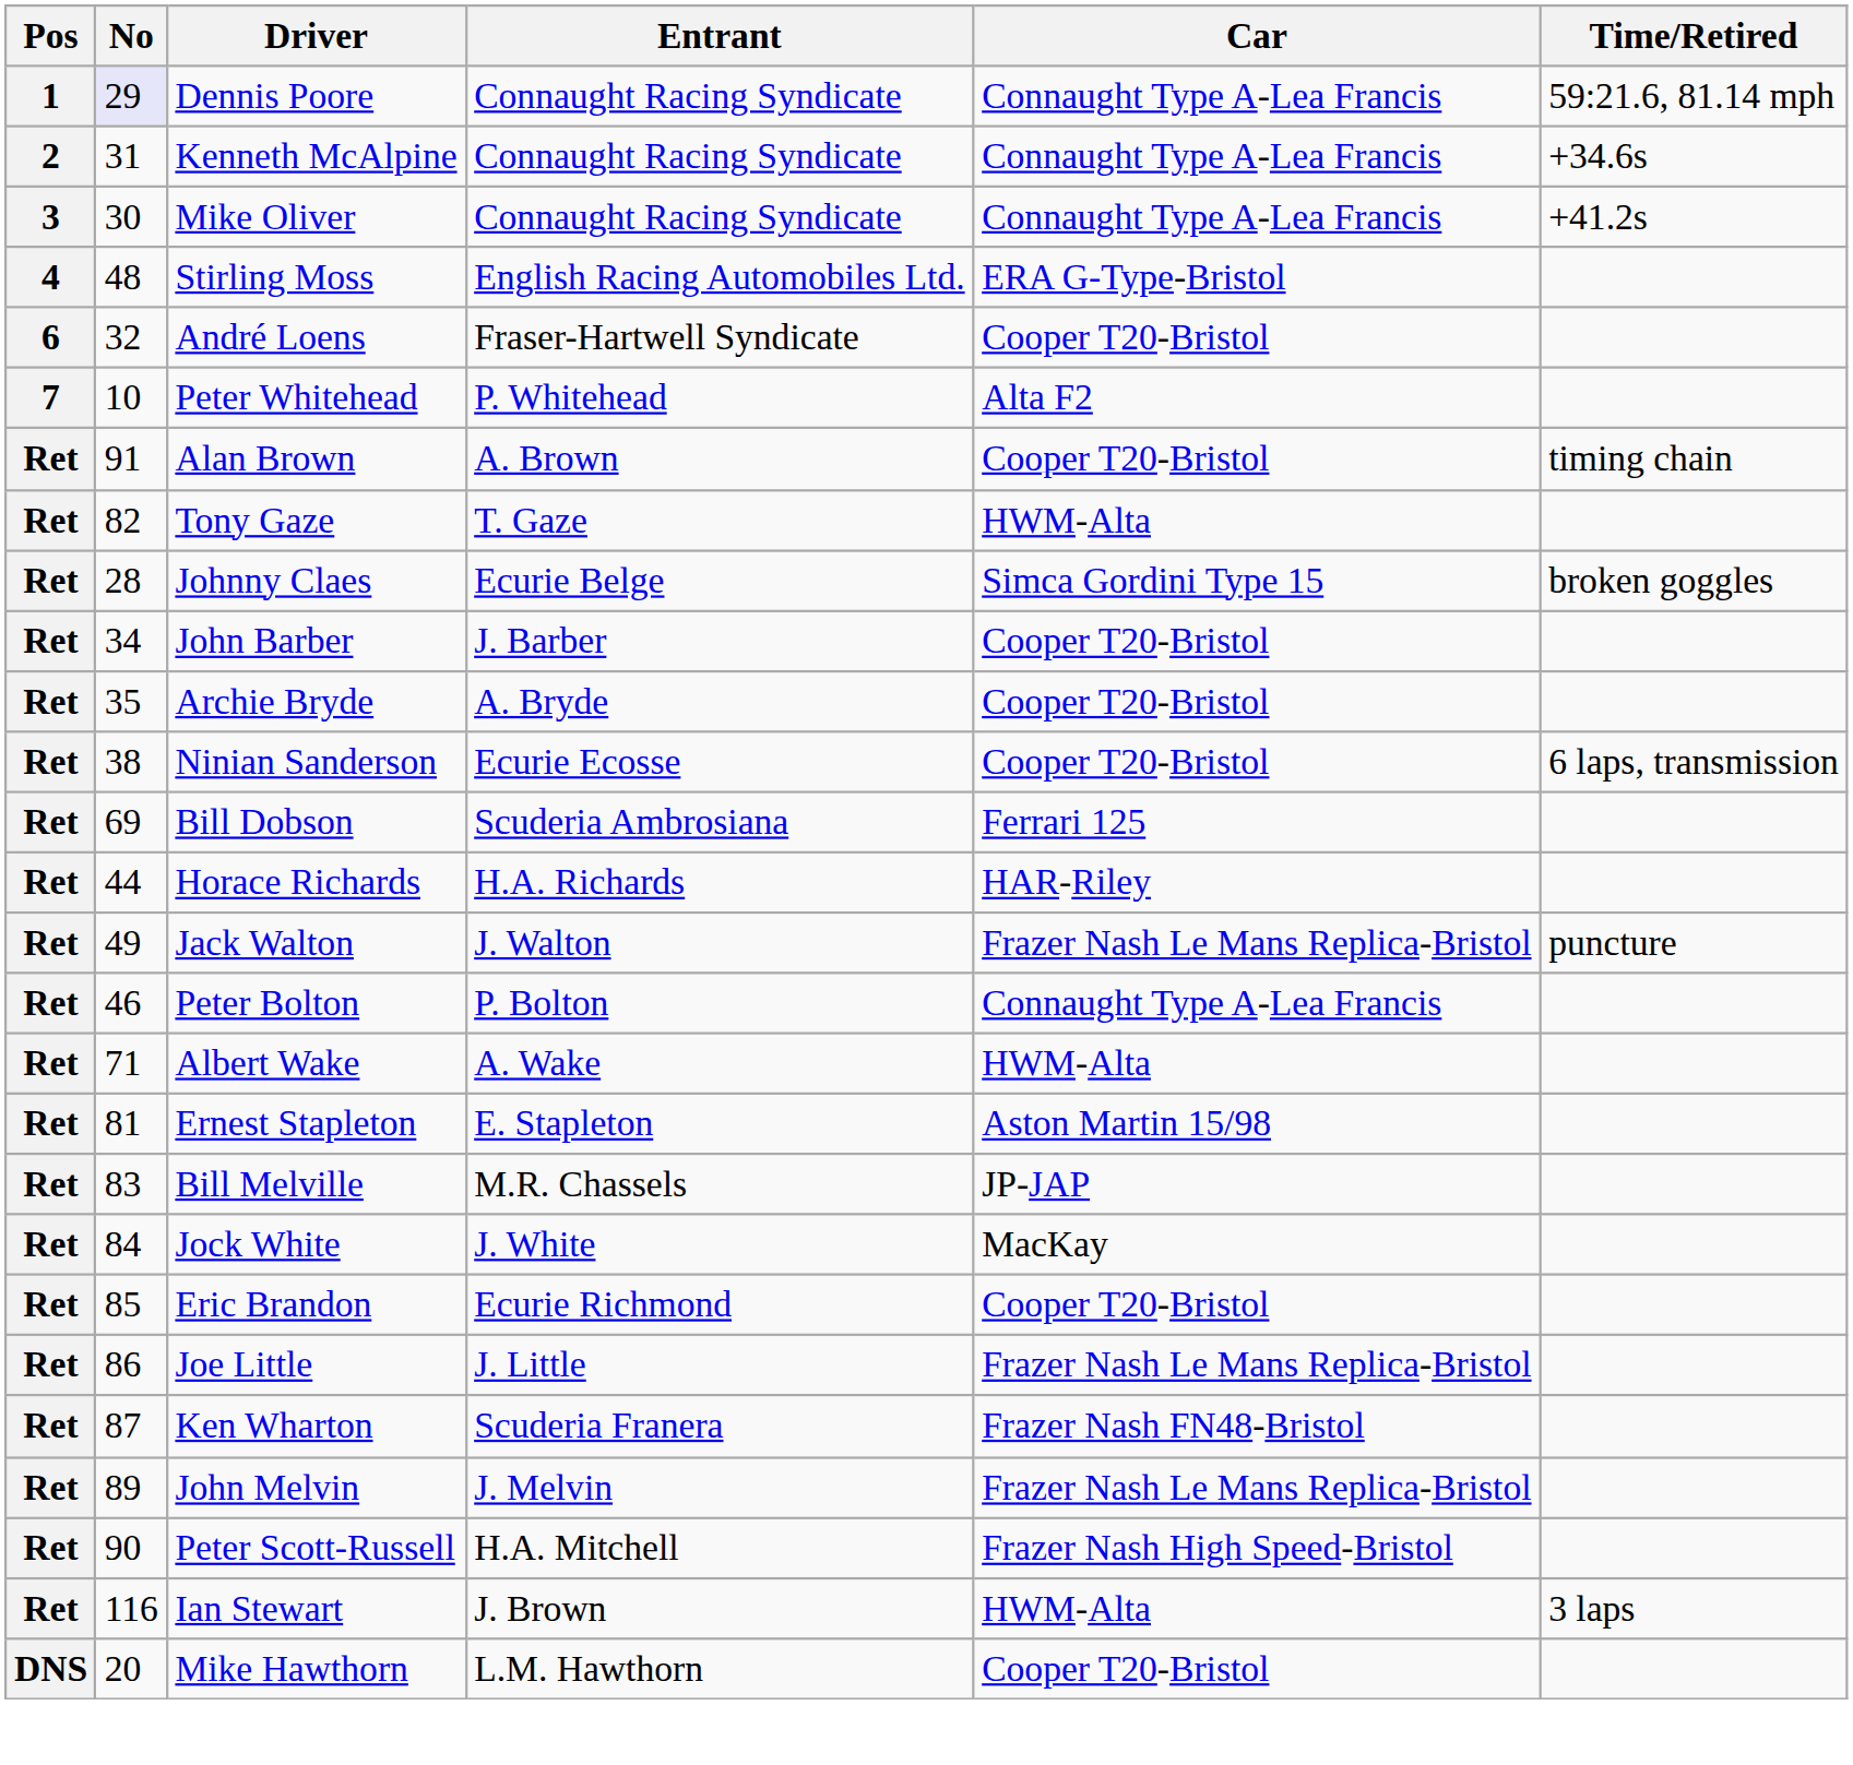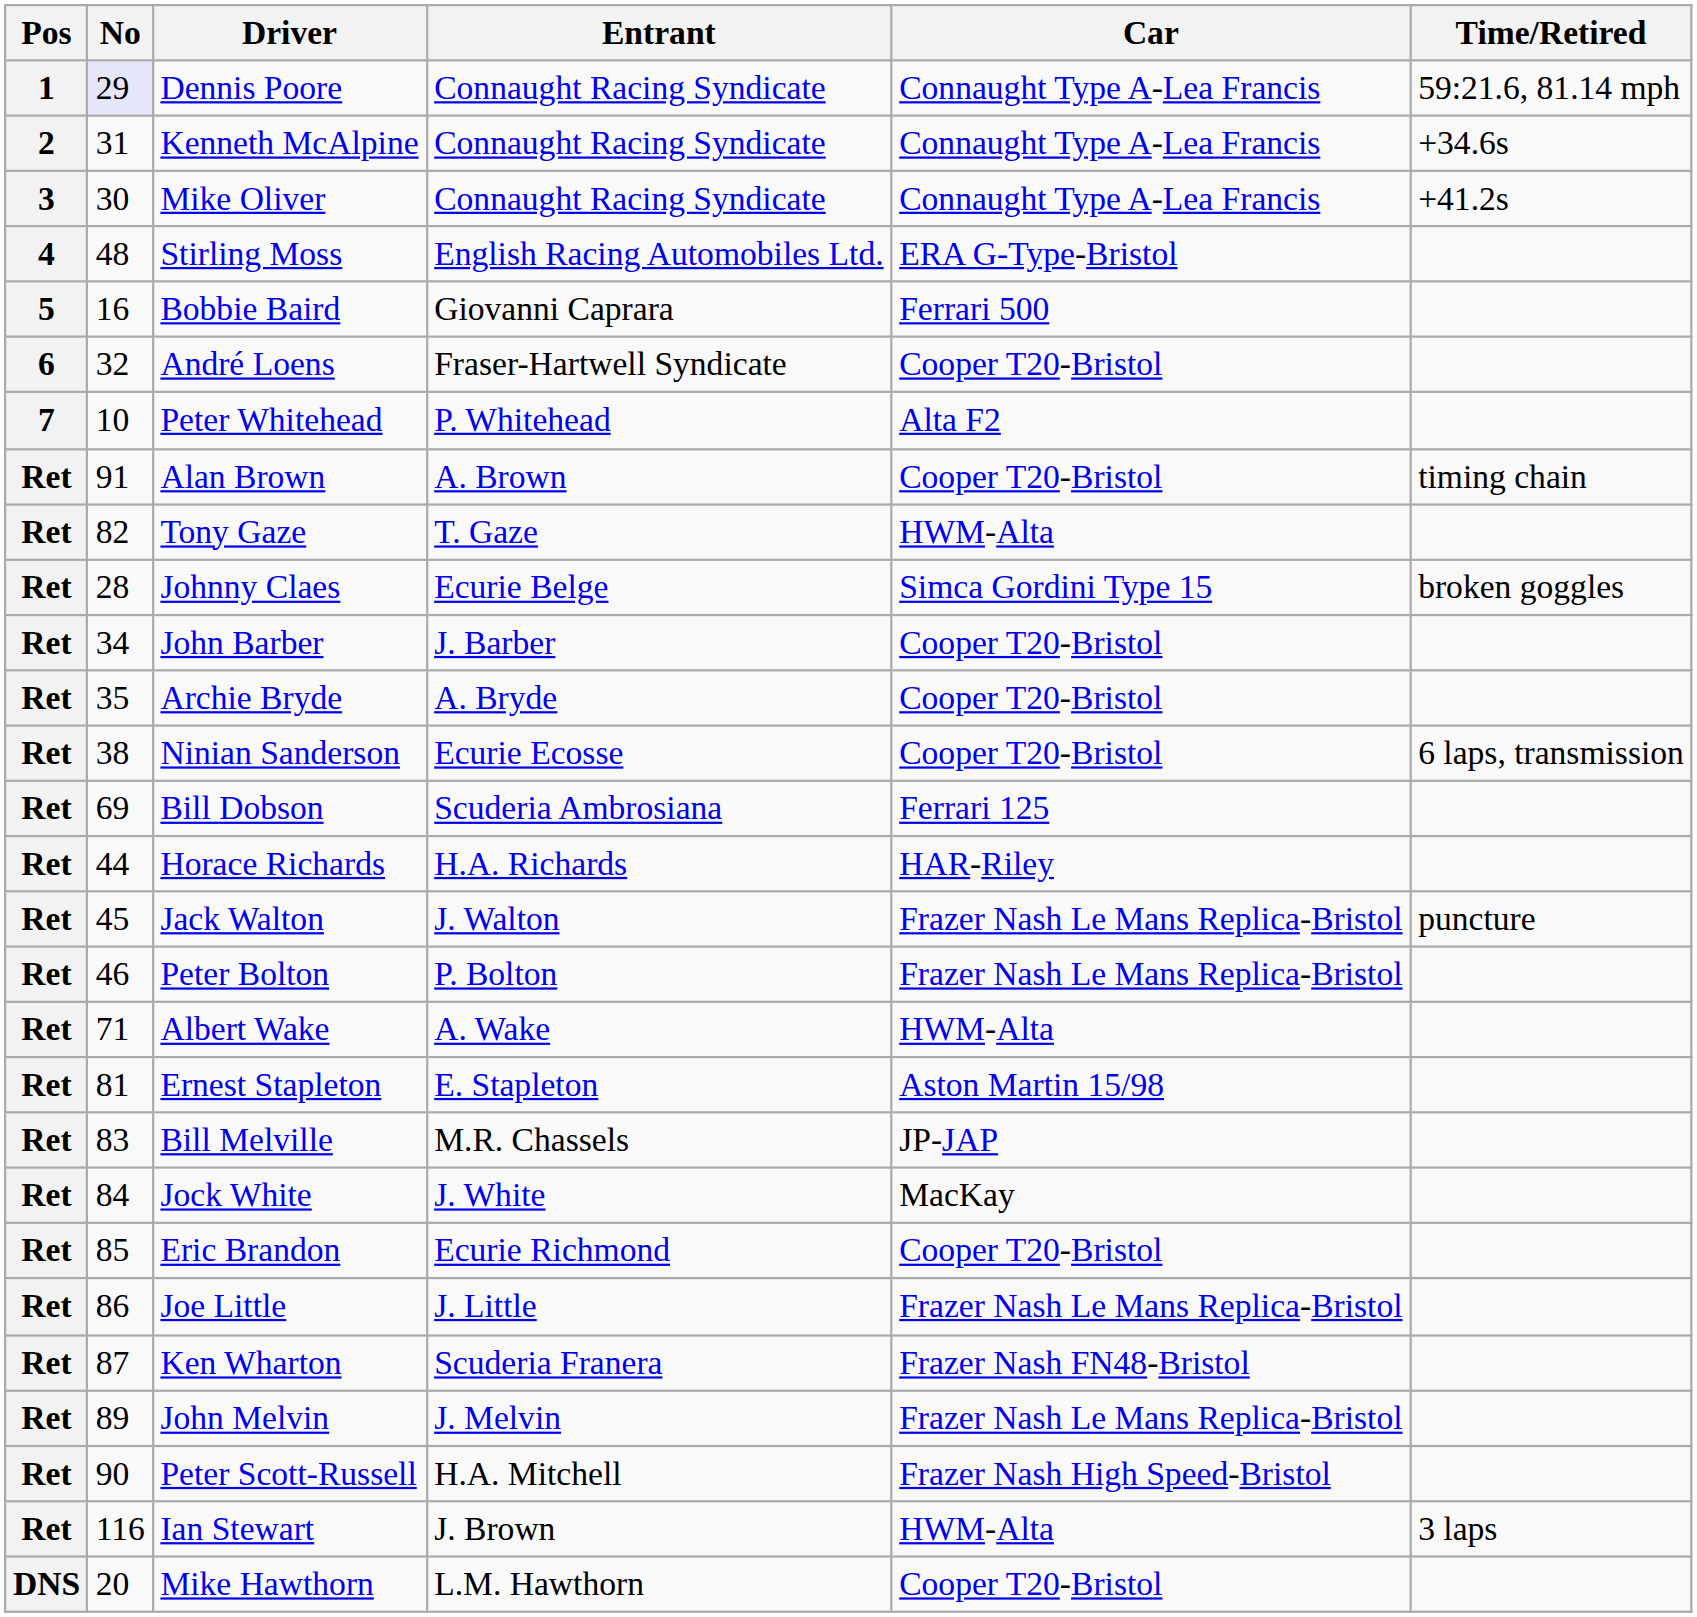 <table class="wikitable" style="font-size: 95%;">
 <tr>
 <th>Pos</th>
 <th>No</th>
 <th>Driver</th>
 <th>Entrant</th>
 <th>Car</th>
 <th>Time/Retired</th>
 </tr>
 <tr>
 <th>1</th>
 <td style="background: lavender;">29</td>
 <td> <a href='#'>Dennis Poore</a></td>
 <td><a href='#'>Connaught Racing Syndicate</a></td>
 <td><a href='#'>Connaught Type A</a>-<a href='#'>Lea Francis</a></td>
 <td>59:21.6, 81.14 mph</td>
 </tr>
 <tr>
 <th>2</th>
 <td>31</td>
 <td> <a href='#'>Kenneth McAlpine</a></td>
 <td><a href='#'>Connaught Racing Syndicate</a></td>
 <td><a href='#'>Connaught Type A</a>-<a href='#'>Lea Francis</a></td>
 <td>+34.6s</td>
 </tr>
 <tr>
 <th>3</th>
 <td>30</td>
 <td> <a href='#'>Mike Oliver</a></td>
 <td><a href='#'>Connaught Racing Syndicate</a></td>
 <td><a href='#'>Connaught Type A</a>-<a href='#'>Lea Francis</a></td>
 <td>+41.2s</td>
 </tr>
 <tr>
 <th>4</th>
 <td>48</td>
 <td> <a href='#'>Stirling Moss</a></td>
 <td><a href='#'>English Racing Automobiles Ltd.</a></td>
 <td><a href='#'>ERA G-Type</a>-<a href='#'>Bristol</a></td>
+<td></td>
+</tr>
+<tr>
+<th>5</th>
+<td>16</td>
+<td> <a href='#'>Bobbie Baird</a></td>
+<td>Giovanni Caprara</td>
+<td><a href='#'>Ferrari 500</a></td>
 <td></td>
 </tr>
 <tr>
 <th>6</th>
 <td>32</td>
 <td> <a href='#'>André Loens</a></td>
 <td>Fraser-Hartwell Syndicate</td>
 <td><a href='#'>Cooper T20</a>-<a href='#'>Bristol</a></td>
 <td></td>
 </tr>
 <tr>
 <th>7</th>
 <td>10</td>
 <td> <a href='#'>Peter Whitehead</a></td>
 <td><a href='#'>P. Whitehead</a></td>
 <td><a href='#'>Alta F2</a></td>
 <td></td>
 </tr>
 <tr>
 <th>Ret</th>
 <td>91</td>
 <td> <a href='#'>Alan Brown</a></td>
 <td><a href='#'>A. Brown</a></td>
 <td><a href='#'>Cooper T20</a>-<a href='#'>Bristol</a></td>
 <td>timing chain</td>
 </tr>
 <tr>
 <th>Ret</th>
 <td>82</td>
 <td> <a href='#'>Tony Gaze</a></td>
 <td><a href='#'>T. Gaze</a></td>
 <td><a href='#'>HWM</a>-<a href='#'>Alta</a></td>
 <td></td>
 </tr>
 <tr>
 <th>Ret</th>
 <td>28</td>
 <td> <a href='#'>Johnny Claes</a></td>
 <td><a href='#'>Ecurie Belge</a></td>
 <td><a href='#'>Simca Gordini Type 15</a></td>
 <td>broken goggles</td>
 </tr>
 <tr>
 <th>Ret</th>
 <td>34</td>
 <td> <a href='#'>John Barber</a></td>
 <td><a href='#'>J. Barber</a></td>
 <td><a href='#'>Cooper T20</a>-<a href='#'>Bristol</a></td>
 <td></td>
 </tr>
 <tr>
 <th>Ret</th>
 <td>35</td>
 <td> <a href='#'>Archie Bryde</a></td>
 <td><a href='#'>A. Bryde</a></td>
 <td><a href='#'>Cooper T20</a>-<a href='#'>Bristol</a></td>
 <td></td>
 </tr>
 <tr>
 <th>Ret</th>
 <td>38</td>
 <td> <a href='#'>Ninian Sanderson</a></td>
 <td><a href='#'>Ecurie Ecosse</a></td>
 <td><a href='#'>Cooper T20</a>-<a href='#'>Bristol</a></td>
 <td>6 laps, transmission</td>
 </tr>
 <tr>
 <th>Ret</th>
 <td>69</td>
 <td> <a href='#'>Bill Dobson</a></td>
 <td><a href='#'>Scuderia Ambrosiana</a></td>
 <td><a href='#'>Ferrari 125</a></td>
 <td></td>
 </tr>
 <tr>
 <th>Ret</th>
 <td>44</td>
 <td> <a href='#'>Horace Richards</a></td>
 <td><a href='#'>H.A. Richards</a></td>
 <td><a href='#'>HAR</a>-<a href='#'>Riley</a></td>
 <td></td>
 </tr>
 <tr>
 <th>Ret</th>
-<td>49</td>
+<td>45</td>
 <td> <a href='#'>Jack Walton</a></td>
 <td><a href='#'>J. Walton</a></td>
 <td><a href='#'>Frazer Nash Le Mans Replica</a>-<a href='#'>Bristol</a></td>
 <td>puncture</td>
 </tr>
 <tr>
 <th>Ret</th>
 <td>46</td>
 <td> <a href='#'>Peter Bolton</a></td>
 <td><a href='#'>P. Bolton</a></td>
-<td><a href='#'>Connaught Type A</a>-<a href='#'>Lea Francis</a></td>
+<td><a href='#'>Frazer Nash Le Mans Replica</a>-<a href='#'>Bristol</a></td>
 <td></td>
 </tr>
 <tr>
 <th>Ret</th>
 <td>71</td>
 <td> <a href='#'>Albert Wake</a></td>
 <td><a href='#'>A. Wake</a></td>
 <td><a href='#'>HWM</a>-<a href='#'>Alta</a></td>
 <td></td>
 </tr>
 <tr>
 <th>Ret</th>
 <td>81</td>
 <td> <a href='#'>Ernest Stapleton</a></td>
 <td><a href='#'>E. Stapleton</a></td>
 <td><a href='#'>Aston Martin 15/98</a></td>
 <td></td>
 </tr>
 <tr>
 <th>Ret</th>
 <td>83</td>
 <td> <a href='#'>Bill Melville</a></td>
 <td>M.R. Chassels</td>
 <td>JP-<a href='#'>JAP</a></td>
 <td></td>
 </tr>
 <tr>
 <th>Ret</th>
 <td>84</td>
 <td> <a href='#'>Jock White</a></td>
 <td><a href='#'>J. White</a></td>
 <td>MacKay</td>
 <td></td>
 </tr>
 <tr>
 <th>Ret</th>
 <td>85</td>
 <td> <a href='#'>Eric Brandon</a></td>
 <td><a href='#'>Ecurie Richmond</a></td>
 <td><a href='#'>Cooper T20</a>-<a href='#'>Bristol</a></td>
 <td></td>
 </tr>
 <tr>
 <th>Ret</th>
 <td>86</td>
 <td> <a href='#'>Joe Little</a></td>
 <td><a href='#'>J. Little</a></td>
 <td><a href='#'>Frazer Nash Le Mans Replica</a>-<a href='#'>Bristol</a></td>
 <td></td>
 </tr>
 <tr>
 <th>Ret</th>
 <td>87</td>
 <td> <a href='#'>Ken Wharton</a></td>
 <td><a href='#'>Scuderia Franera</a></td>
 <td><a href='#'>Frazer Nash FN48</a>-<a href='#'>Bristol</a></td>
 <td></td>
 </tr>
 <tr>
 <th>Ret</th>
 <td>89</td>
 <td> <a href='#'>John Melvin</a></td>
 <td><a href='#'>J. Melvin</a></td>
 <td><a href='#'>Frazer Nash Le Mans Replica</a>-<a href='#'>Bristol</a></td>
 <td></td>
 </tr>
 <tr>
 <th>Ret</th>
 <td>90</td>
 <td> <a href='#'>Peter Scott-Russell</a></td>
 <td>H.A. Mitchell</td>
 <td><a href='#'>Frazer Nash High Speed</a>-<a href='#'>Bristol</a></td>
 <td></td>
 </tr>
 <tr>
 <th>Ret</th>
 <td>116</td>
 <td> <a href='#'>Ian Stewart</a></td>
 <td>J. Brown</td>
 <td><a href='#'>HWM</a>-<a href='#'>Alta</a></td>
 <td>3 laps</td>
 </tr>
 <tr>
 <th>DNS</th>
 <td>20</td>
 <td> <a href='#'>Mike Hawthorn</a></td>
 <td>L.M. Hawthorn</td>
 <td><a href='#'>Cooper T20</a>-<a href='#'>Bristol</a></td>
 <td></td>
 </tr>
 </table>
